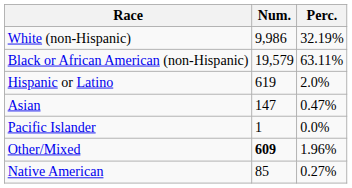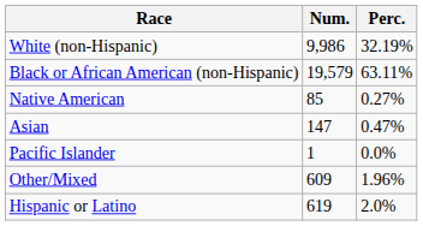 <table class="wikitable">
 <tr>
 <th>Race</th>
 <th>Num.</th>
 <th>Perc.</th>
 </tr>
 <tr>
 <td><a href='#'>White</a> (non-Hispanic)</td>
 <td>9,986</td>
 <td>32.19%</td>
 </tr>
 <tr>
 <td><a href='#'>Black or African American</a> (non-Hispanic)</td>
 <td>19,579</td>
 <td>63.11%</td>
 </tr>
 <tr>
-<td><a href='#'>Hispanic</a> or <a href='#'>Latino</a></td>
-<td>619</td>
-<td>2.0%</td>
+<td><a href='#'>Native American</a></td>
+<td>85</td>
+<td>0.27%</td>
 </tr>
 <tr>
 <td><a href='#'>Asian</a></td>
 <td>147</td>
 <td>0.47%</td>
 </tr>
 <tr>
 <td><a href='#'>Pacific Islander</a></td>
 <td>1</td>
 <td>0.0%</td>
 </tr>
 <tr>
 <td><a href='#'>Other/Mixed</a></td>
-<td><strong>609</strong></td>
+<td>609</td>
 <td>1.96%</td>
 </tr>
 <tr>
-<td><a href='#'>Native American</a></td>
-<td>85</td>
-<td>0.27%</td>
+<td><a href='#'>Hispanic</a> or <a href='#'>Latino</a></td>
+<td>619</td>
+<td>2.0%</td>
 </tr>
 </table>
